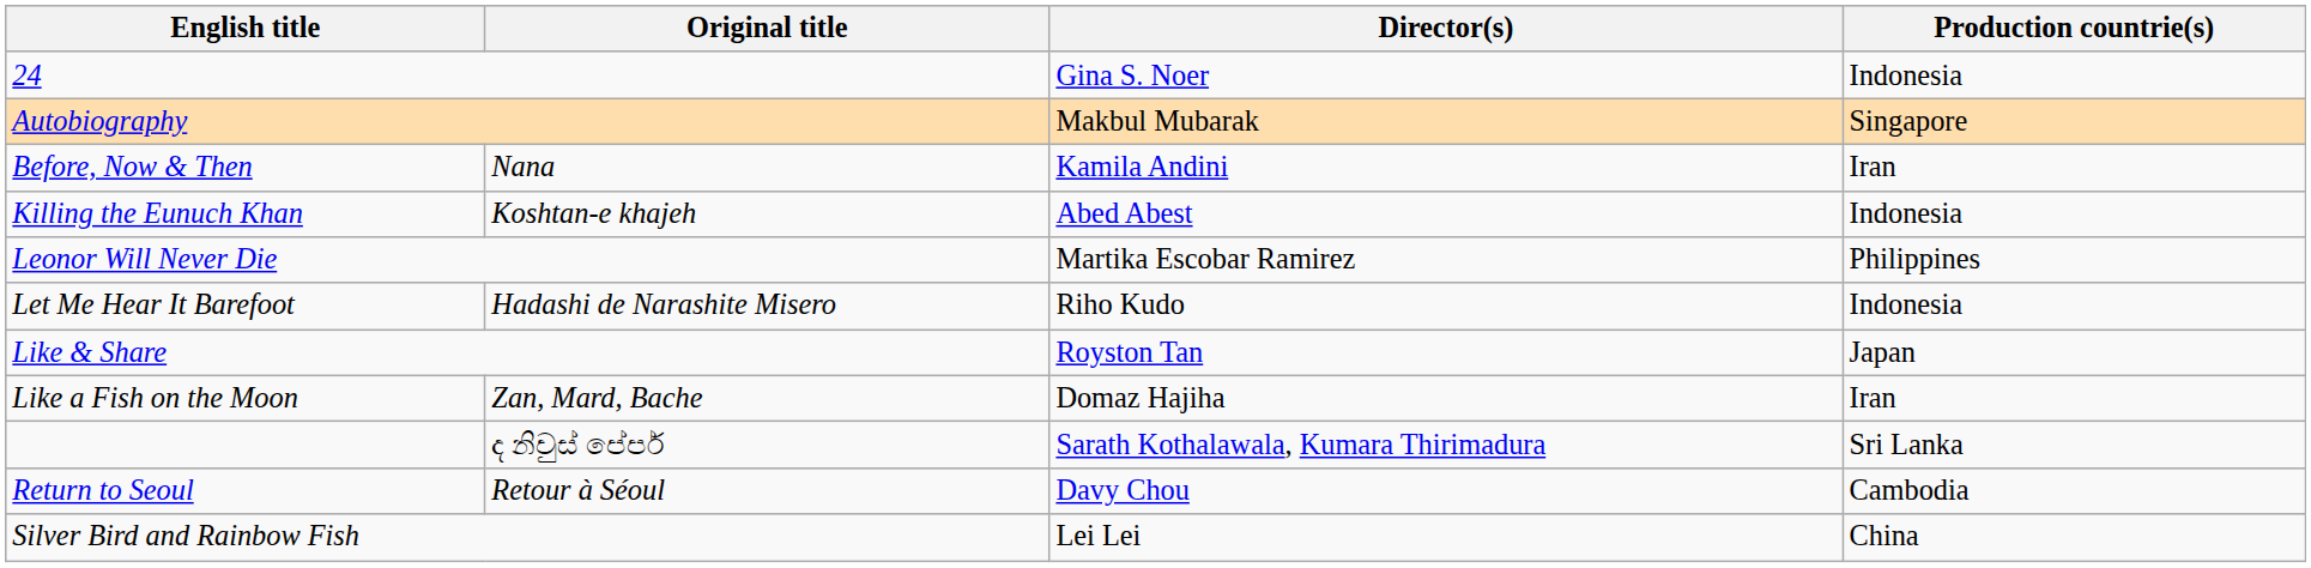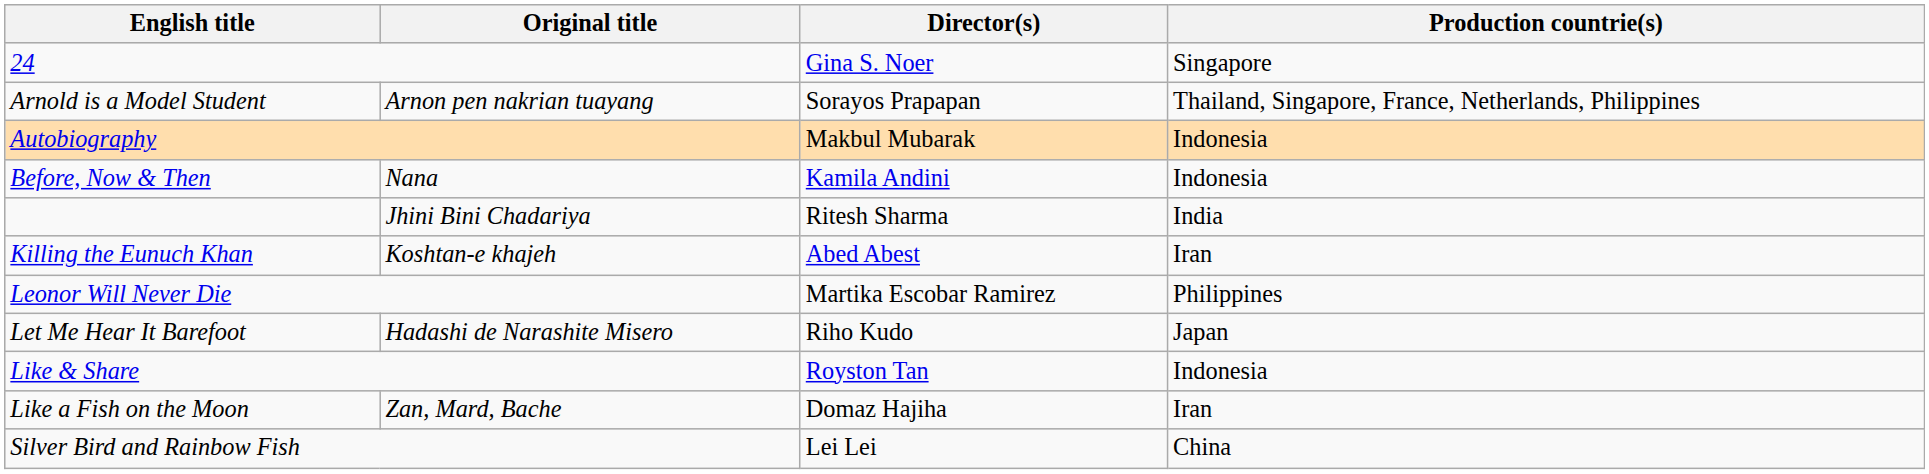 <table class="sortable wikitable" style="width:100%; margin-bottom:4px">
 <tr>
 <th scope="col">English title</th>
 <th scope="col">Original title</th>
 <th scope="col">Director(s)</th>
 <th scope="col">Production countrie(s)</th>
 </tr>
 <tr>
 <td colspan="2"><em><a href='#'>24</a></em></td>
 <td><a href='#'>Gina S. Noer</a></td>
-<td>Indonesia</td>
+<td>Singapore</td>
+</tr>
+<tr>
+<td><em>Arnold is a Model Student</em></td>
+<td><em>Arnon pen nakrian tuayang</em></td>
+<td>Sorayos Prapapan</td>
+<td>Thailand, Singapore, France, Netherlands, Philippines</td>
 </tr>
 <tr style="background:#FFDEAD;">
 <td colspan="2"><em><a href='#'>Autobiography</a></em></td>
 <td>Makbul Mubarak</td>
-<td>Singapore</td>
+<td>Indonesia</td>
 </tr>
 <tr>
 <td><em><a href='#'>Before, Now & Then</a></em></td>
 <td><em>Nana</em></td>
 <td><a href='#'>Kamila Andini</a></td>
-<td>Iran</td>
+<td>Indonesia</td>
+</tr>
+<tr>
+<td><em></em></td>
+<td><em>Jhini Bini Chadariya</em></td>
+<td>Ritesh Sharma</td>
+<td>India</td>
 </tr>
 <tr>
 <td><em><a href='#'>Killing the Eunuch Khan</a></em></td>
 <td><em>Koshtan-e khajeh</em></td>
 <td><a href='#'>Abed Abest</a></td>
-<td>Indonesia</td>
+<td>Iran</td>
 </tr>
 <tr>
 <td colspan="2"><em><a href='#'>Leonor Will Never Die</a></em></td>
 <td>Martika Escobar Ramirez</td>
 <td>Philippines</td>
 </tr>
 <tr>
 <td><em>Let Me Hear It Barefoot</em></td>
 <td><em>Hadashi de Narashite Misero</em></td>
 <td>Riho Kudo</td>
-<td>Indonesia</td>
+<td>Japan</td>
 </tr>
 <tr>
 <td colspan="2"><em><a href='#'>Like & Share</a></em></td>
 <td><a href='#'>Royston Tan</a></td>
-<td>Japan</td>
+<td>Indonesia</td>
 </tr>
 <tr>
 <td><em>Like a Fish on the Moon</em></td>
 <td><em>Zan, Mard, Bache</em></td>
 <td>Domaz Hajiha</td>
 <td>Iran</td>
 </tr>
 <tr>
-<td><em></em></td>
-<td>ද නිවුස් පේපර්</td>
-<td><a href='#'>Sarath Kothalawala</a>, <a href='#'>Kumara Thirimadura</a></td>
-<td>Sri Lanka</td>
-</tr>
-<tr>
-<td><em><a href='#'>Return to Seoul</a></em></td>
-<td><em>Retour à Séoul</em></td>
-<td><a href='#'>Davy Chou</a></td>
-<td>Cambodia</td>
-</tr>
-<tr>
 <td colspan="2"><em>Silver Bird and Rainbow Fish</em></td>
 <td>Lei Lei</td>
 <td>China</td>
 </tr>
 </table>
